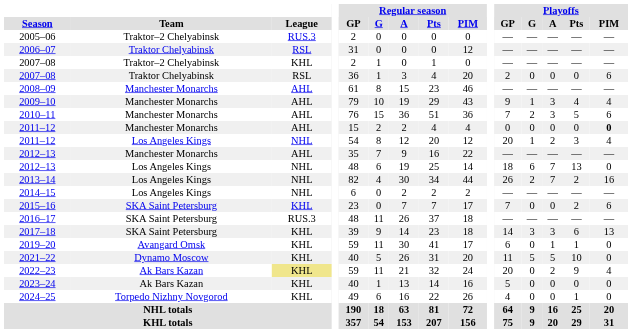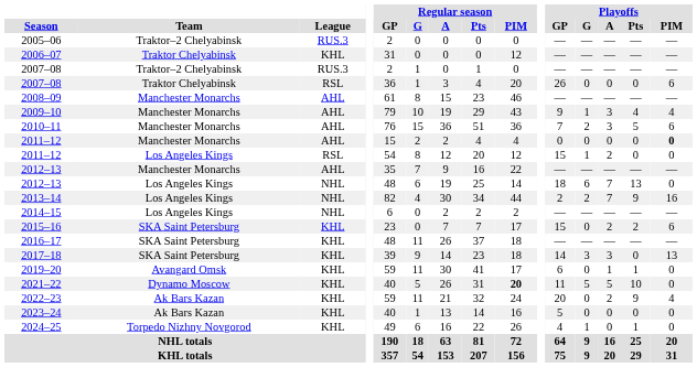 <table border="0" cellpadding="1" cellspacing="0" style="text-align:center; width:60em;">
 <tr bgcolor="#e0e0e0">
 <th colspan="3" bgcolor="#ffffff"> </th>
 <th rowspan="99" bgcolor="#ffffff"> </th>
 <th colspan="5"><a href='#'>Regular season</a></th>
 <th rowspan="99" bgcolor="#ffffff"> </th>
 <th colspan="5"><a href='#'>Playoffs</a></th>
 </tr>
 <tr bgcolor="#e0e0e0">
 <th><a href='#'>Season</a></th>
 <th>Team</th>
 <th>League</th>
 <th>GP</th>
 <th><a href='#'>G</a></th>
 <th><a href='#'>A</a></th>
 <th><a href='#'>Pts</a></th>
 <th><a href='#'>PIM</a></th>
 <th>GP</th>
 <th>G</th>
 <th>A</th>
 <th>Pts</th>
 <th>PIM</th>
 </tr>
 <tr>
 <td>2005–06</td>
 <td>Traktor–2 Chelyabinsk</td>
 <td><a href='#'>RUS.3</a></td>
 <td>2</td>
 <td>0</td>
 <td>0</td>
 <td>0</td>
 <td>0</td>
 <td>—</td>
 <td>—</td>
 <td>—</td>
 <td>—</td>
 <td>—</td>
 </tr>
 <tr bgcolor="#f0f0f0">
 <td><a href='#'>2006–07</a></td>
 <td><a href='#'>Traktor Chelyabinsk</a></td>
-<td><a href='#'>RSL</a></td>
+<td>KHL</td>
 <td>31</td>
 <td>0</td>
 <td>0</td>
 <td>0</td>
 <td>12</td>
 <td>—</td>
 <td>—</td>
 <td>—</td>
 <td>—</td>
 <td>—</td>
 </tr>
 <tr>
 <td>2007–08</td>
 <td>Traktor–2 Chelyabinsk</td>
-<td>KHL</td>
+<td>RUS.3</td>
 <td>2</td>
 <td>1</td>
 <td>0</td>
 <td>1</td>
 <td>0</td>
 <td>—</td>
 <td>—</td>
 <td>—</td>
 <td>—</td>
 <td>—</td>
 </tr>
 <tr bgcolor="#f0f0f0">
 <td><a href='#'>2007–08</a></td>
 <td>Traktor Chelyabinsk</td>
 <td>RSL</td>
 <td>36</td>
 <td>1</td>
 <td>3</td>
 <td>4</td>
 <td>20</td>
-<td>2</td>
+<td>26</td>
 <td>0</td>
 <td>0</td>
 <td>0</td>
 <td>6</td>
 </tr>
 <tr>
 <td><a href='#'>2008–09</a></td>
 <td><a href='#'>Manchester Monarchs</a></td>
 <td><a href='#'>AHL</a></td>
 <td>61</td>
 <td>8</td>
 <td>15</td>
 <td>23</td>
 <td>46</td>
 <td>—</td>
 <td>—</td>
 <td>—</td>
 <td>—</td>
 <td>—</td>
 </tr>
 <tr bgcolor="#f0f0f0">
 <td><a href='#'>2009–10</a></td>
 <td>Manchester Monarchs</td>
 <td>AHL</td>
 <td>79</td>
 <td>10</td>
 <td>19</td>
 <td>29</td>
 <td>43</td>
 <td>9</td>
 <td>1</td>
 <td>3</td>
 <td>4</td>
 <td>4</td>
 </tr>
 <tr>
 <td><a href='#'>2010–11</a></td>
 <td>Manchester Monarchs</td>
 <td>AHL</td>
 <td>76</td>
 <td>15</td>
 <td>36</td>
 <td>51</td>
 <td>36</td>
 <td>7</td>
 <td>2</td>
 <td>3</td>
 <td>5</td>
 <td>6</td>
 </tr>
 <tr bgcolor="#f0f0f0">
 <td><a href='#'>2011–12</a></td>
 <td>Manchester Monarchs</td>
 <td>AHL</td>
 <td>15</td>
 <td>2</td>
 <td>2</td>
 <td>4</td>
 <td>4</td>
 <td>0</td>
 <td>0</td>
 <td>0</td>
 <td>0</td>
 <td><strong>0</strong></td>
 </tr>
 <tr>
 <td><a href='#'>2011–12</a></td>
 <td><a href='#'>Los Angeles Kings</a></td>
-<td><a href='#'>NHL</a></td>
+<td>RSL</td>
 <td>54</td>
 <td>8</td>
 <td>12</td>
 <td>20</td>
 <td>12</td>
-<td>20</td>
+<td>15</td>
 <td>1</td>
 <td>2</td>
-<td>3</td>
-<td>4</td>
+<td>0</td>
+<td>0</td>
 </tr>
 <tr bgcolor="#f0f0f0">
 <td><a href='#'>2012–13</a></td>
 <td>Manchester Monarchs</td>
 <td>AHL</td>
 <td>35</td>
 <td>7</td>
 <td>9</td>
 <td>16</td>
 <td>22</td>
 <td>—</td>
 <td>—</td>
 <td>—</td>
 <td>—</td>
 <td>—</td>
 </tr>
 <tr>
 <td><a href='#'>2012–13</a></td>
 <td>Los Angeles Kings</td>
 <td>NHL</td>
 <td>48</td>
 <td>6</td>
 <td>19</td>
 <td>25</td>
 <td>14</td>
 <td>18</td>
 <td>6</td>
 <td>7</td>
 <td>13</td>
 <td>0</td>
 </tr>
 <tr bgcolor="#f0f0f0">
 <td><a href='#'>2013–14</a></td>
 <td>Los Angeles Kings</td>
 <td>NHL</td>
 <td>82</td>
 <td>4</td>
 <td>30</td>
 <td>34</td>
 <td>44</td>
-<td>26</td>
+<td>2</td>
 <td>2</td>
 <td>7</td>
-<td>2</td>
+<td>9</td>
 <td>16</td>
 </tr>
 <tr>
 <td><a href='#'>2014–15</a></td>
 <td>Los Angeles Kings</td>
 <td>NHL</td>
 <td>6</td>
 <td>0</td>
 <td>2</td>
 <td>2</td>
 <td>2</td>
 <td>—</td>
 <td>—</td>
 <td>—</td>
 <td>—</td>
 <td>—</td>
 </tr>
 <tr bgcolor="#f0f0f0">
 <td><a href='#'>2015–16</a></td>
 <td><a href='#'>SKA Saint Petersburg</a></td>
 <td><a href='#'>KHL</a></td>
 <td>23</td>
 <td>0</td>
 <td>7</td>
 <td>7</td>
 <td>17</td>
-<td>7</td>
+<td>15</td>
 <td>0</td>
-<td>0</td>
+<td>2</td>
 <td>2</td>
 <td>6</td>
 </tr>
 <tr>
 <td><a href='#'>2016–17</a></td>
 <td>SKA Saint Petersburg</td>
-<td>RUS.3</td>
+<td>KHL</td>
 <td>48</td>
 <td>11</td>
 <td>26</td>
 <td>37</td>
 <td>18</td>
 <td>—</td>
 <td>—</td>
 <td>—</td>
 <td>—</td>
 <td>—</td>
 </tr>
 <tr bgcolor="#f0f0f0">
 <td><a href='#'>2017–18</a></td>
 <td>SKA Saint Petersburg</td>
 <td>KHL</td>
 <td>39</td>
 <td>9</td>
 <td>14</td>
 <td>23</td>
 <td>18</td>
 <td>14</td>
 <td>3</td>
 <td>3</td>
-<td>6</td>
+<td>0</td>
 <td>13</td>
 </tr>
 <tr>
 <td><a href='#'>2019–20</a></td>
 <td><a href='#'>Avangard Omsk</a></td>
 <td>KHL</td>
 <td>59</td>
 <td>11</td>
 <td>30</td>
 <td>41</td>
 <td>17</td>
 <td>6</td>
 <td>0</td>
 <td>1</td>
 <td>1</td>
 <td>0</td>
 </tr>
 <tr bgcolor="#f0f0f0">
 <td><a href='#'>2021–22</a></td>
 <td><a href='#'>Dynamo Moscow</a></td>
 <td>KHL</td>
 <td>40</td>
 <td>5</td>
 <td>26</td>
 <td>31</td>
-<td>20</td>
+<td><strong>20</strong></td>
 <td>11</td>
 <td>5</td>
 <td>5</td>
 <td>10</td>
 <td>0</td>
 </tr>
 <tr>
 <td><a href='#'>2022–23</a></td>
 <td><a href='#'>Ak Bars Kazan</a></td>
-<td style="background: khaki;">KHL</td>
+<td>KHL</td>
 <td>59</td>
 <td>11</td>
 <td>21</td>
 <td>32</td>
 <td>24</td>
 <td>20</td>
 <td>0</td>
 <td>2</td>
 <td>9</td>
 <td>4</td>
 </tr>
 <tr bgcolor="#f0f0f0">
 <td><a href='#'>2023–24</a></td>
 <td>Ak Bars Kazan</td>
 <td>KHL</td>
 <td>40</td>
 <td>1</td>
 <td>13</td>
 <td>14</td>
 <td>16</td>
 <td>5</td>
 <td>0</td>
 <td>0</td>
 <td>0</td>
 <td>0</td>
 </tr>
 <tr>
 <td><a href='#'>2024–25</a></td>
 <td><a href='#'>Torpedo Nizhny Novgorod</a></td>
 <td>KHL</td>
 <td>49</td>
 <td>6</td>
 <td>16</td>
 <td>22</td>
 <td>26</td>
 <td>4</td>
-<td>0</td>
+<td>1</td>
 <td>0</td>
 <td>1</td>
 <td>0</td>
 </tr>
 <tr bgcolor="#e0e0e0">
 <th colspan="3">NHL totals</th>
 <th>190</th>
 <th>18</th>
 <th>63</th>
 <th>81</th>
 <th>72</th>
 <th>64</th>
 <th>9</th>
 <th>16</th>
 <th>25</th>
 <th>20</th>
 </tr>
 <tr bgcolor="#e0e0e0">
 <th colspan="3">KHL totals</th>
 <th>357</th>
 <th>54</th>
 <th>153</th>
 <th>207</th>
 <th>156</th>
 <th>75</th>
 <th>9</th>
 <th>20</th>
 <th>29</th>
 <th>31</th>
 </tr>
 </table>
